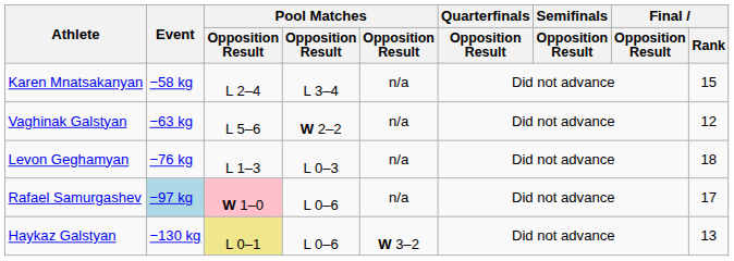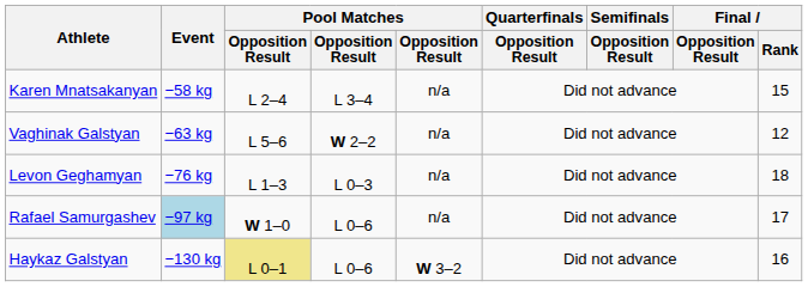 <table class="wikitable" style="font-size:90%">
 <tr>
 <th rowspan="2">Athlete</th>
 <th rowspan="2">Event</th>
 <th colspan=3>Pool Matches</th>
 <th>Quarterfinals</th>
 <th>Semifinals</th>
 <th colspan=2>Final / </th>
 </tr>
 <tr style="font-size: 95%">
 <th>Opposition<br>Result</th>
 <th>Opposition<br>Result</th>
 <th>Opposition<br>Result</th>
 <th>Opposition<br>Result</th>
 <th>Opposition<br>Result</th>
 <th>Opposition<br>Result</th>
 <th>Rank</th>
 </tr>
 <tr align=center>
 <td align=left><a href='#'>Karen Mnatsakanyan</a></td>
 <td align=left><a href='#'>−58 kg</a></td>
 <td><br> L 2–4</td>
 <td><br> L 3–4</td>
 <td>n/a</td>
 <td colspan=3>Did not advance</td>
 <td>15</td>
 </tr>
 <tr align=center>
 <td align=left><a href='#'>Vaghinak Galstyan</a></td>
 <td align=left><a href='#'>−63 kg</a></td>
 <td><br> L 5–6</td>
 <td><br> <strong>W</strong> 2–2</td>
 <td>n/a</td>
 <td colspan=3>Did not advance</td>
 <td>12</td>
 </tr>
 <tr align=center>
 <td align=left><a href='#'>Levon Geghamyan</a></td>
 <td align=left><a href='#'>−76 kg</a></td>
 <td><br> L 1–3</td>
 <td><br> L 0–3</td>
 <td>n/a</td>
 <td colspan=3>Did not advance</td>
 <td>18</td>
 </tr>
 <tr align=center>
 <td align=left><a href='#'>Rafael Samurgashev</a></td>
 <td align=left style="background: lightblue;"><a href='#'>−97 kg</a></td>
-<td style="background: pink;"><br> <strong>W</strong> 1–0</td>
+<td><br> <strong>W</strong> 1–0</td>
 <td><br> L 0–6</td>
 <td>n/a</td>
 <td colspan=3>Did not advance</td>
 <td>17</td>
 </tr>
 <tr align=center>
 <td align=left><a href='#'>Haykaz Galstyan</a></td>
 <td align=left><a href='#'>−130 kg</a></td>
 <td style="background: khaki;"><br> L 0–1</td>
 <td><br> L 0–6</td>
 <td><br> <strong>W</strong> 3–2</td>
 <td colspan=3>Did not advance</td>
-<td>13</td>
+<td>16</td>
 </tr>
 </table>
